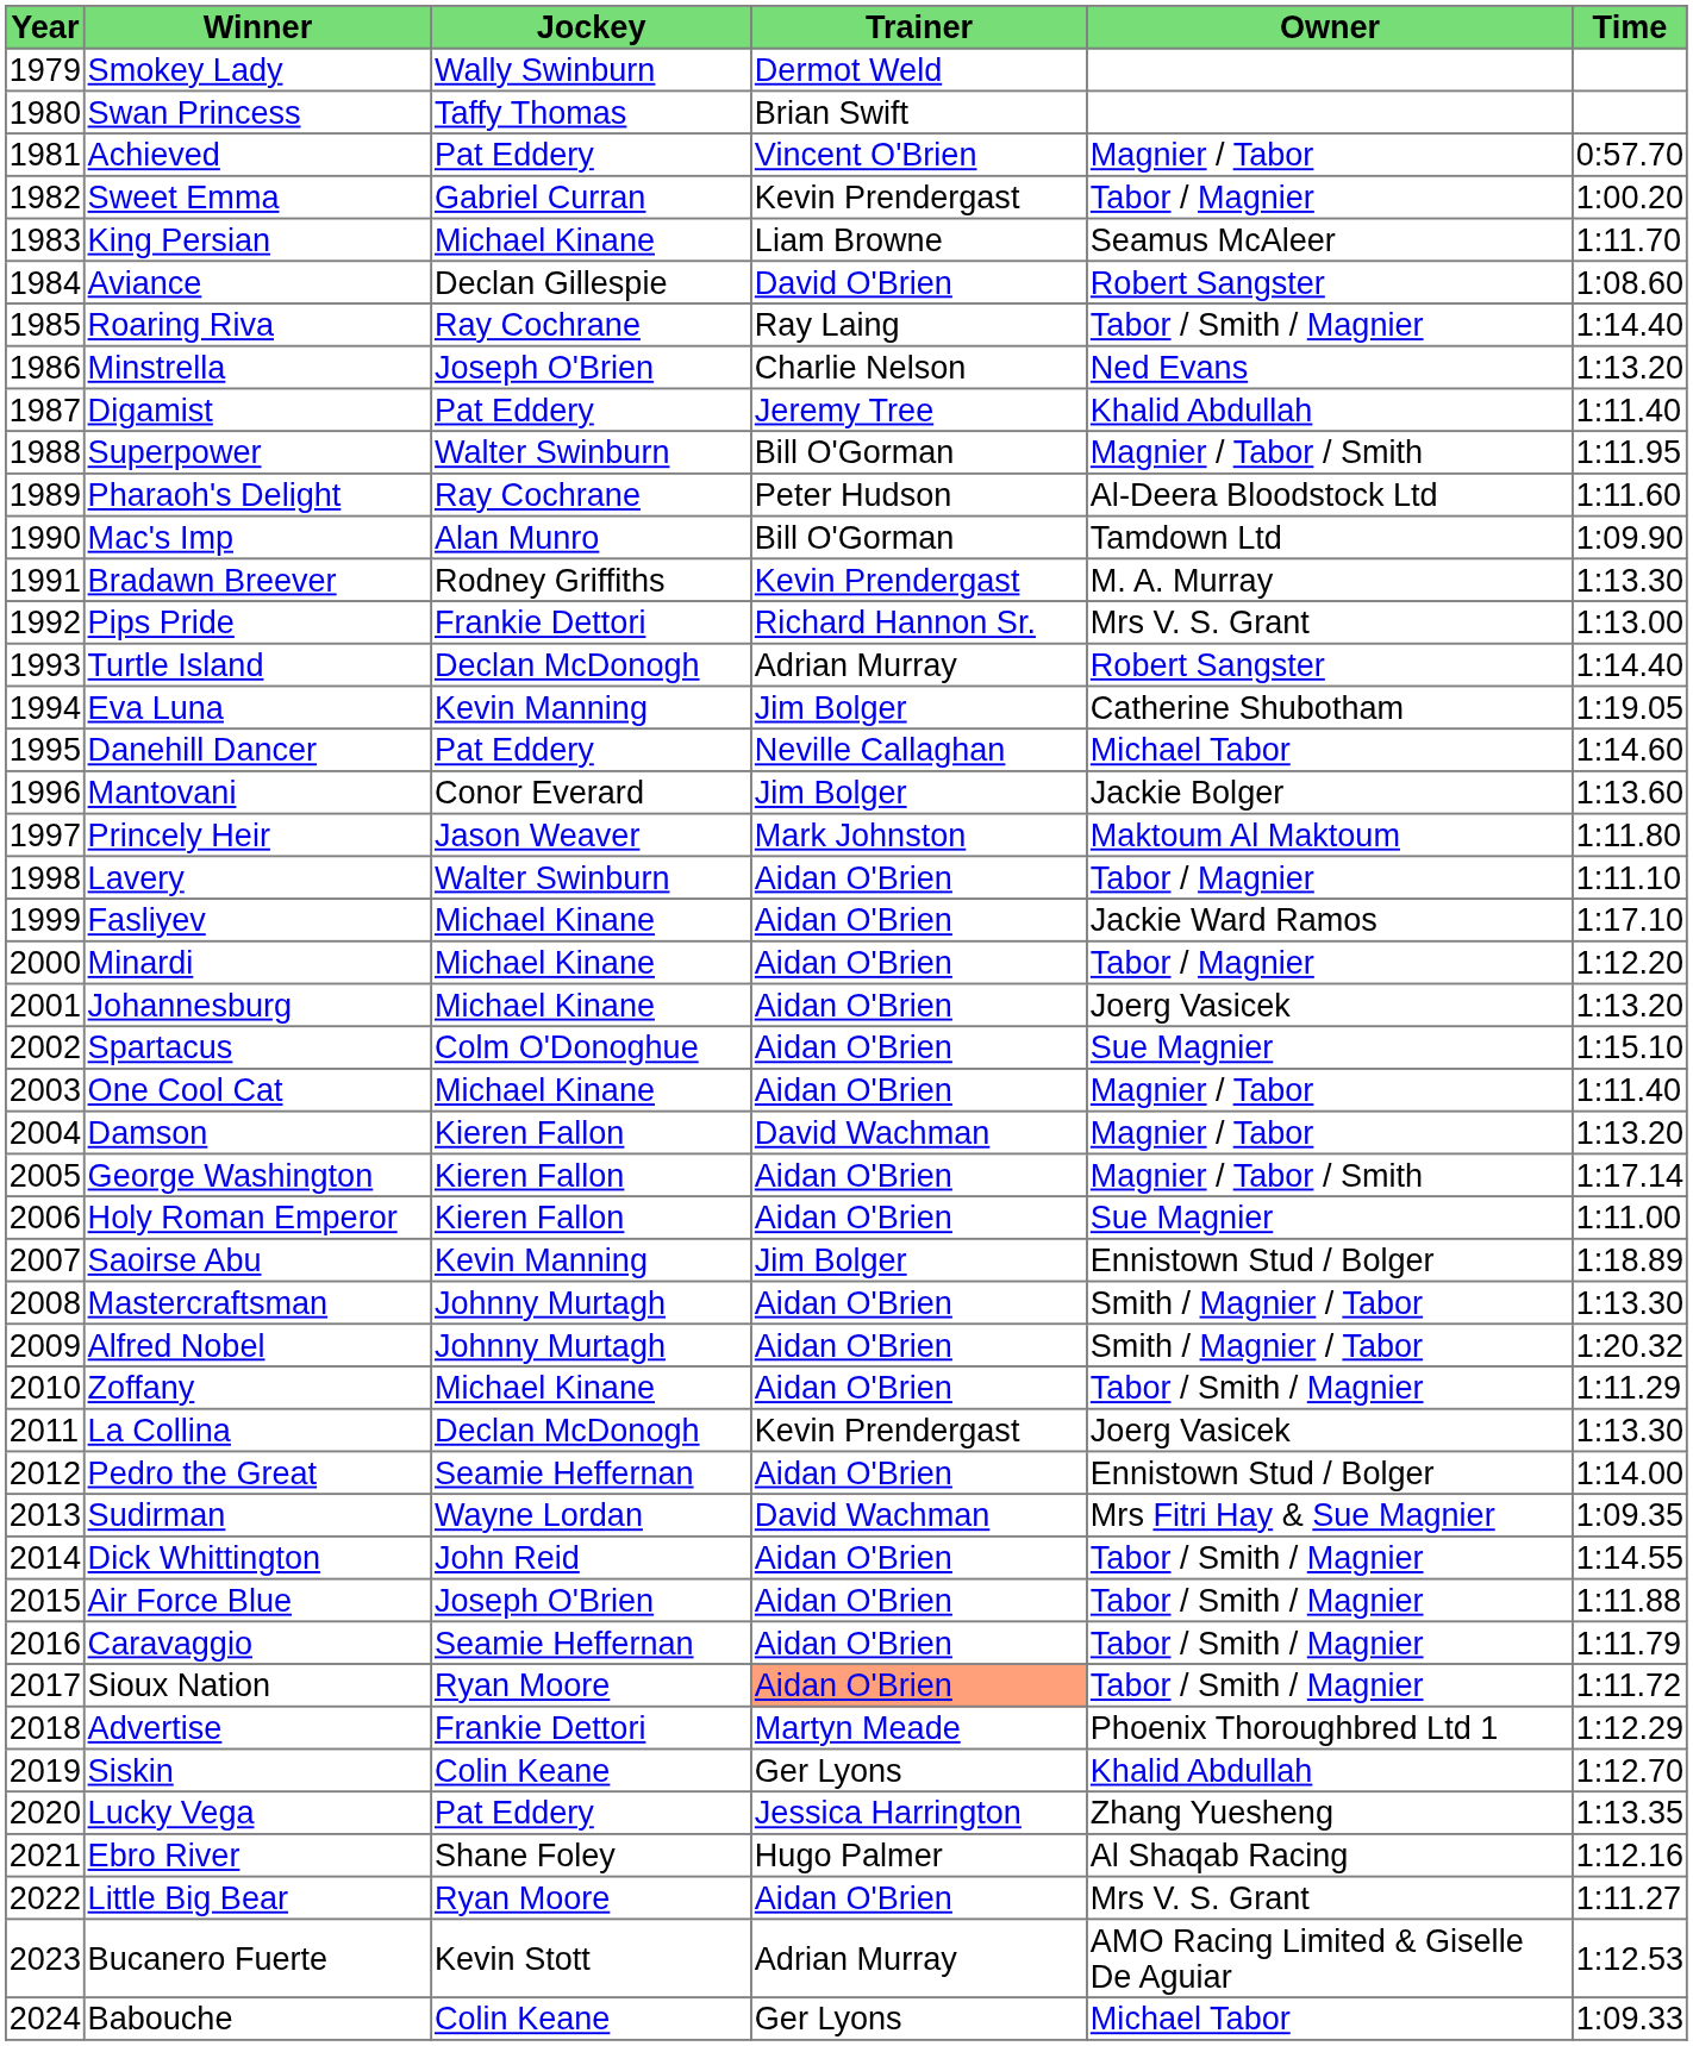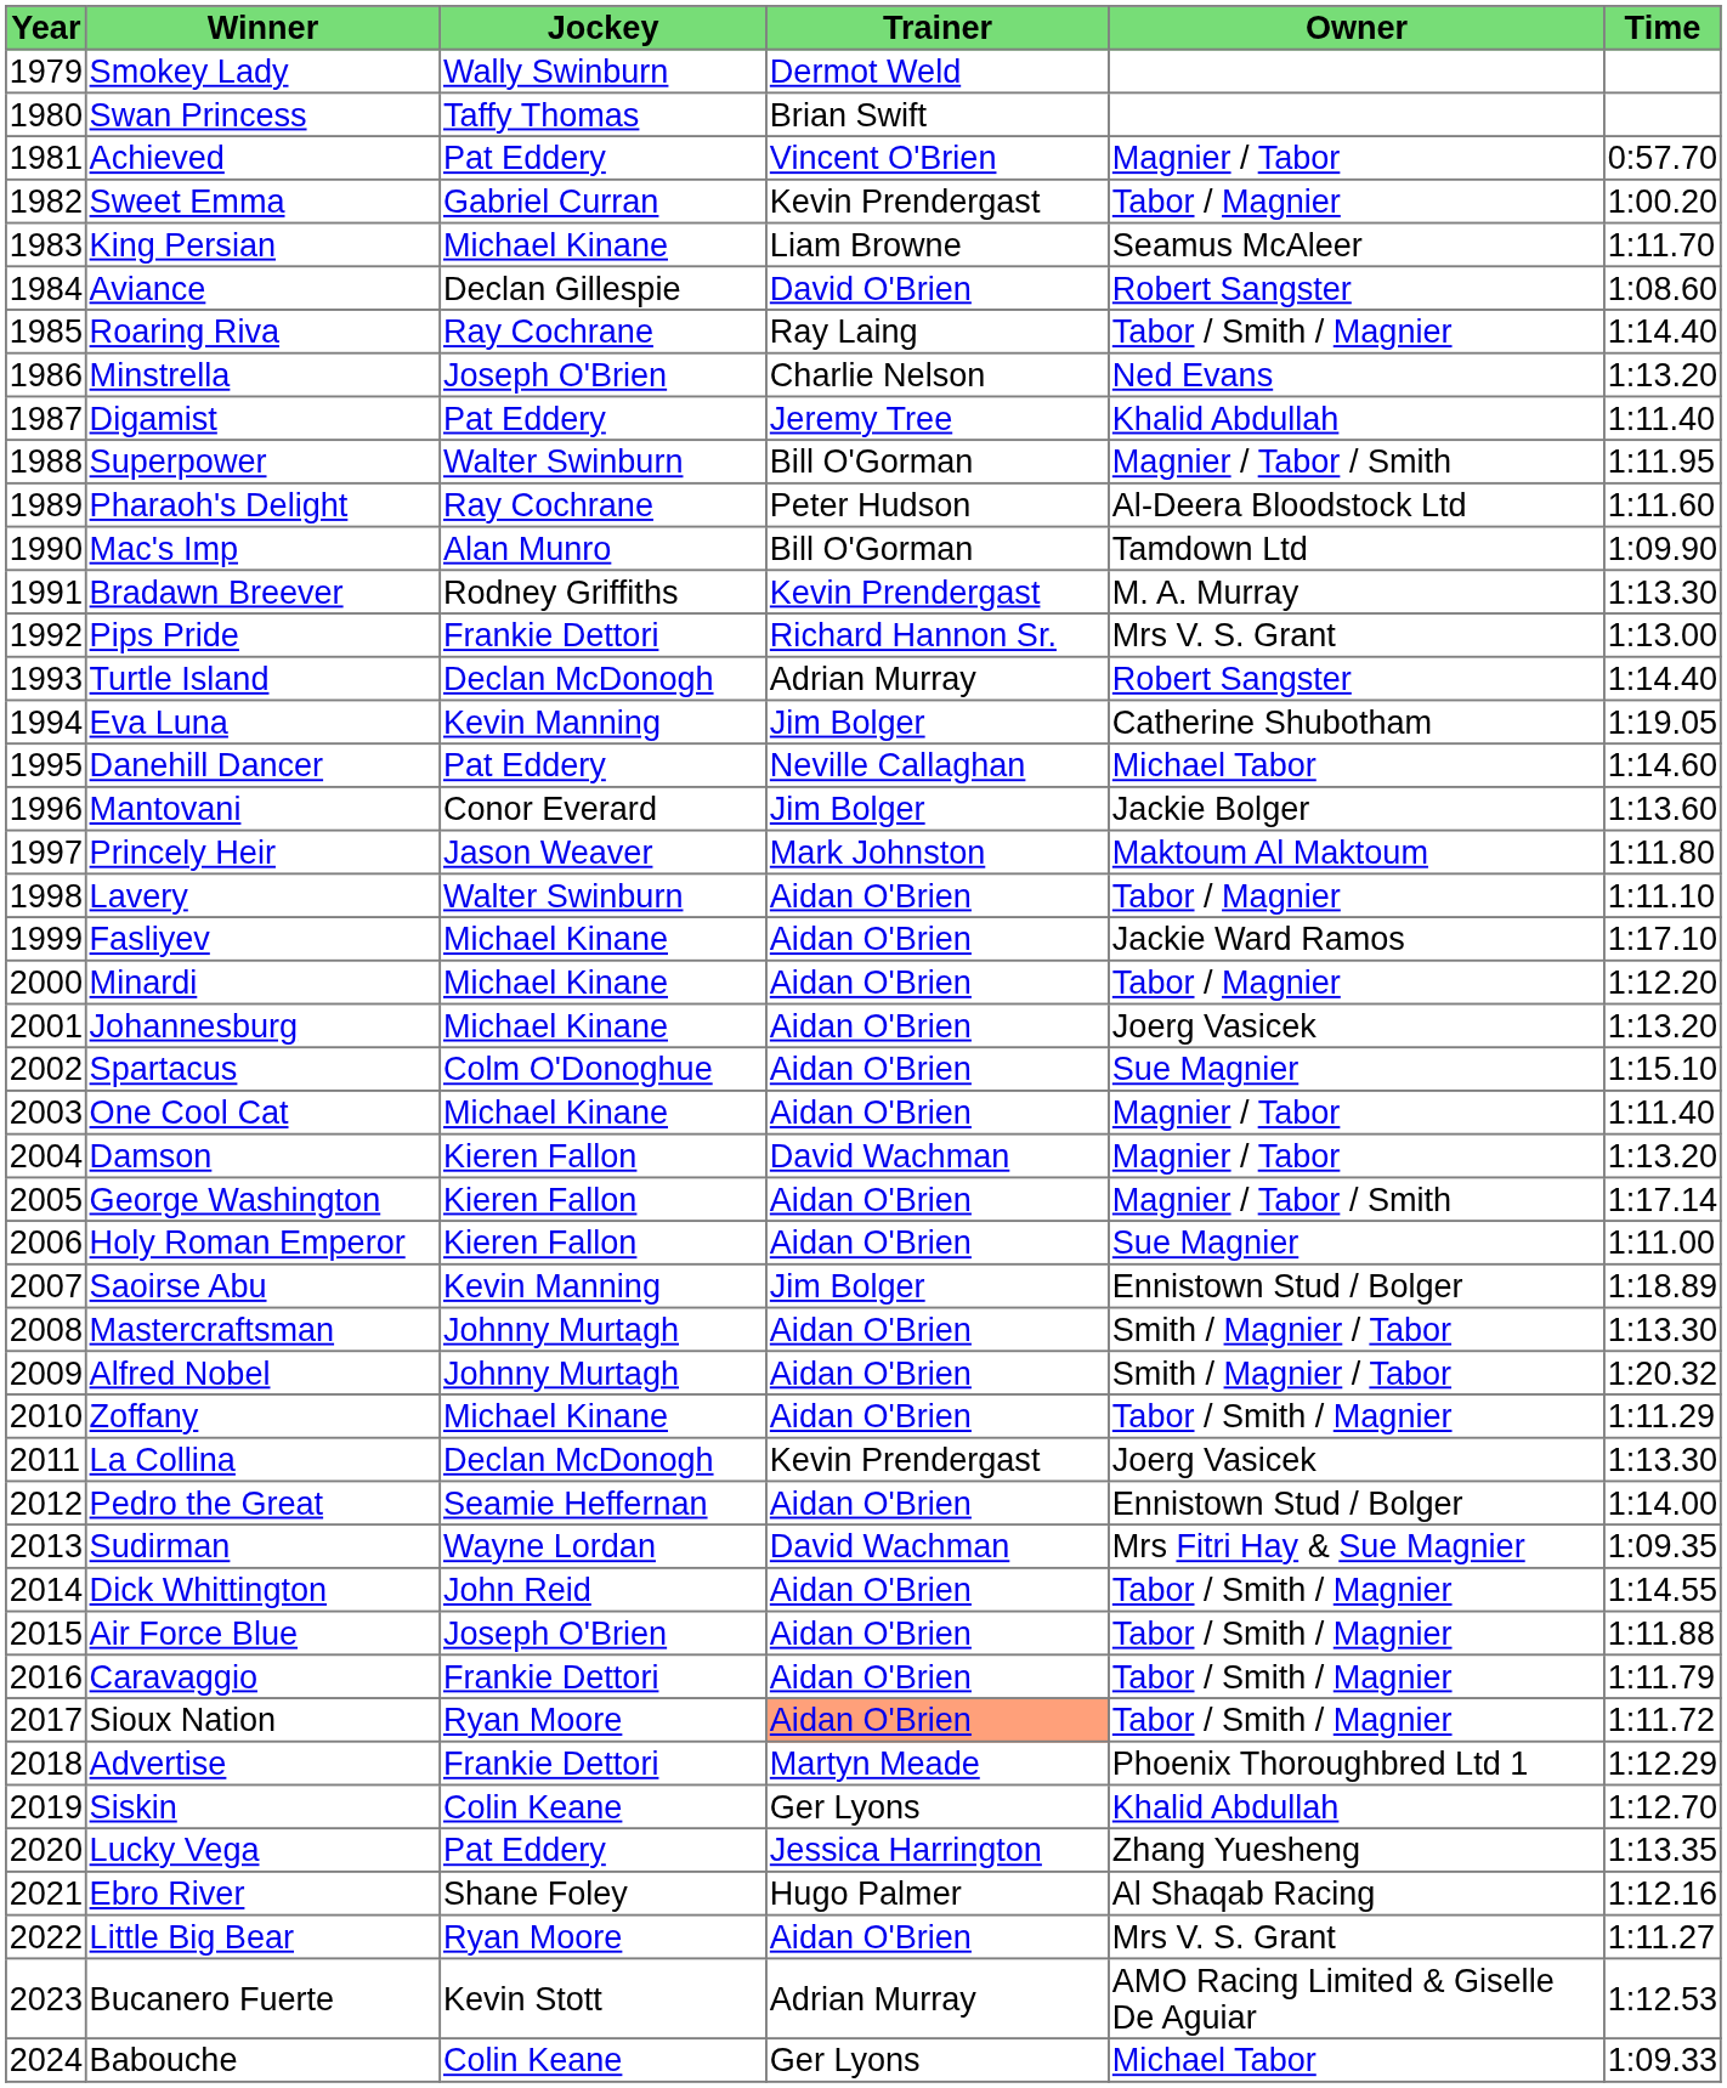 <table class = "sortable" | border="1" style="border-collapse: collapse; font-size:90%">
 <tr bgcolor="#77dd77" align="center">
 <th>Year</th>
 <th>Winner</th>
 <th>Jockey</th>
 <th>Trainer</th>
 <th>Owner</th>
 <th>Time</th>
 </tr>
 <tr>
 <td>1979</td>
 <td width=152px><a href='#'>Smokey Lady</a></td>
 <td width=140px><a href='#'>Wally Swinburn</a></td>
 <td width=147px><a href='#'>Dermot Weld</a></td>
 <td width=214px></td>
 <td></td>
 </tr>
 <tr>
 <td>1980</td>
 <td><a href='#'>Swan Princess</a></td>
 <td><a href='#'>Taffy Thomas</a></td>
 <td>Brian Swift</td>
 <td></td>
 <td></td>
 </tr>
 <tr>
 <td>1981</td>
 <td><a href='#'>Achieved</a></td>
 <td><a href='#'>Pat Eddery</a></td>
 <td><a href='#'>Vincent O'Brien</a></td>
 <td><a href='#'>Magnier</a> / <a href='#'>Tabor</a></td>
 <td>0:57.70</td>
 </tr>
 <tr>
 <td>1982</td>
 <td><a href='#'>Sweet Emma</a></td>
 <td><a href='#'>Gabriel Curran</a></td>
 <td>Kevin Prendergast</td>
 <td><a href='#'>Tabor</a> / <a href='#'>Magnier</a></td>
 <td>1:00.20</td>
 </tr>
 <tr>
 <td>1983</td>
 <td><a href='#'>King Persian</a></td>
 <td><a href='#'>Michael Kinane</a></td>
 <td>Liam Browne</td>
 <td>Seamus McAleer</td>
 <td>1:11.70</td>
 </tr>
 <tr>
 <td>1984</td>
 <td><a href='#'>Aviance</a></td>
 <td>Declan Gillespie</td>
 <td><a href='#'>David O'Brien</a></td>
 <td><a href='#'>Robert Sangster</a></td>
 <td>1:08.60</td>
 </tr>
 <tr>
 <td>1985</td>
 <td><a href='#'>Roaring Riva</a></td>
 <td><a href='#'>Ray Cochrane</a></td>
 <td>Ray Laing</td>
 <td><a href='#'>Tabor</a> / Smith  / <a href='#'>Magnier</a></td>
 <td>1:14.40</td>
 </tr>
 <tr>
 <td>1986</td>
 <td><a href='#'>Minstrella</a></td>
 <td><a href='#'>Joseph O'Brien</a></td>
 <td>Charlie Nelson</td>
 <td><a href='#'>Ned Evans</a></td>
 <td>1:13.20</td>
 </tr>
 <tr>
 <td>1987</td>
 <td><a href='#'>Digamist</a></td>
 <td><a href='#'>Pat Eddery</a></td>
 <td><a href='#'>Jeremy Tree</a></td>
 <td><a href='#'>Khalid Abdullah</a></td>
 <td>1:11.40</td>
 </tr>
 <tr>
 <td>1988</td>
 <td><a href='#'>Superpower</a></td>
 <td><a href='#'>Walter Swinburn</a></td>
 <td>Bill O'Gorman</td>
 <td><a href='#'>Magnier</a> / <a href='#'>Tabor</a> / Smith </td>
 <td>1:11.95</td>
 </tr>
 <tr>
 <td>1989</td>
 <td><a href='#'>Pharaoh's Delight</a></td>
 <td><a href='#'>Ray Cochrane</a></td>
 <td>Peter Hudson</td>
 <td>Al-Deera Bloodstock Ltd</td>
 <td>1:11.60</td>
 </tr>
 <tr>
 <td>1990</td>
 <td><a href='#'>Mac's Imp</a></td>
 <td><a href='#'>Alan Munro</a></td>
 <td>Bill O'Gorman</td>
 <td>Tamdown Ltd</td>
 <td>1:09.90</td>
 </tr>
 <tr>
 <td>1991</td>
 <td><a href='#'>Bradawn Breever</a></td>
 <td>Rodney Griffiths</td>
 <td><a href='#'>Kevin Prendergast</a></td>
 <td>M. A. Murray</td>
 <td>1:13.30</td>
 </tr>
 <tr>
 <td>1992</td>
 <td><a href='#'>Pips Pride</a></td>
 <td><a href='#'>Frankie Dettori</a></td>
 <td><a href='#'>Richard Hannon Sr.</a></td>
 <td>Mrs V. S. Grant</td>
 <td>1:13.00</td>
 </tr>
 <tr>
 <td>1993</td>
 <td><a href='#'>Turtle Island</a></td>
 <td><a href='#'>Declan McDonogh</a></td>
 <td>Adrian Murray</td>
 <td><a href='#'>Robert Sangster</a></td>
 <td>1:14.40</td>
 </tr>
 <tr>
 <td>1994</td>
 <td><a href='#'>Eva Luna</a></td>
 <td><a href='#'>Kevin Manning</a></td>
 <td><a href='#'>Jim Bolger</a></td>
 <td>Catherine Shubotham</td>
 <td>1:19.05</td>
 </tr>
 <tr>
 <td>1995</td>
 <td><a href='#'>Danehill Dancer</a></td>
 <td><a href='#'>Pat Eddery</a></td>
 <td><a href='#'>Neville Callaghan</a></td>
 <td><a href='#'>Michael Tabor</a></td>
 <td>1:14.60</td>
 </tr>
 <tr>
 <td>1996</td>
 <td><a href='#'>Mantovani</a></td>
 <td>Conor Everard</td>
 <td><a href='#'>Jim Bolger</a></td>
 <td>Jackie Bolger</td>
 <td>1:13.60</td>
 </tr>
 <tr>
 <td>1997</td>
 <td><a href='#'>Princely Heir</a></td>
 <td><a href='#'>Jason Weaver</a></td>
 <td><a href='#'>Mark Johnston</a></td>
 <td><a href='#'>Maktoum Al Maktoum</a></td>
 <td>1:11.80</td>
 </tr>
 <tr>
 <td>1998</td>
 <td><a href='#'>Lavery</a></td>
 <td><a href='#'>Walter Swinburn</a></td>
 <td><a href='#'>Aidan O'Brien</a></td>
 <td><a href='#'>Tabor</a> / <a href='#'>Magnier</a></td>
 <td>1:11.10</td>
 </tr>
 <tr>
 <td>1999</td>
 <td><a href='#'>Fasliyev</a></td>
 <td><a href='#'>Michael Kinane</a></td>
 <td><a href='#'>Aidan O'Brien</a></td>
 <td>Jackie Ward Ramos</td>
 <td>1:17.10</td>
 </tr>
 <tr>
 <td>2000</td>
 <td><a href='#'>Minardi</a></td>
 <td><a href='#'>Michael Kinane</a></td>
 <td><a href='#'>Aidan O'Brien</a></td>
 <td><a href='#'>Tabor</a> / <a href='#'>Magnier</a></td>
 <td>1:12.20</td>
 </tr>
 <tr>
 <td>2001</td>
 <td><a href='#'>Johannesburg</a></td>
 <td><a href='#'>Michael Kinane</a></td>
 <td><a href='#'>Aidan O'Brien</a></td>
 <td>Joerg Vasicek</td>
 <td>1:13.20</td>
 </tr>
 <tr>
 <td>2002</td>
 <td><a href='#'>Spartacus</a></td>
 <td><a href='#'>Colm O'Donoghue</a></td>
 <td><a href='#'>Aidan O'Brien</a></td>
 <td><a href='#'>Sue Magnier</a></td>
 <td>1:15.10</td>
 </tr>
 <tr>
 <td>2003</td>
 <td><a href='#'>One Cool Cat</a></td>
 <td><a href='#'>Michael Kinane</a></td>
 <td><a href='#'>Aidan O'Brien</a></td>
 <td><a href='#'>Magnier</a> / <a href='#'>Tabor</a></td>
 <td>1:11.40</td>
 </tr>
 <tr>
 <td>2004</td>
 <td><a href='#'>Damson</a></td>
 <td><a href='#'>Kieren Fallon</a></td>
 <td><a href='#'>David Wachman</a></td>
 <td><a href='#'>Magnier</a> / <a href='#'>Tabor</a></td>
 <td>1:13.20</td>
 </tr>
 <tr>
 <td>2005</td>
 <td><a href='#'>George Washington</a></td>
 <td><a href='#'>Kieren Fallon</a></td>
 <td><a href='#'>Aidan O'Brien</a></td>
 <td><a href='#'>Magnier</a> / <a href='#'>Tabor</a> / Smith </td>
 <td>1:17.14</td>
 </tr>
 <tr>
 <td>2006</td>
 <td><a href='#'>Holy Roman Emperor</a></td>
 <td><a href='#'>Kieren Fallon</a></td>
 <td><a href='#'>Aidan O'Brien</a></td>
 <td><a href='#'>Sue Magnier</a></td>
 <td>1:11.00</td>
 </tr>
 <tr>
 <td>2007</td>
 <td><a href='#'>Saoirse Abu</a></td>
 <td><a href='#'>Kevin Manning</a></td>
 <td><a href='#'>Jim Bolger</a></td>
 <td>Ennistown Stud / Bolger </td>
 <td>1:18.89</td>
 </tr>
 <tr>
 <td>2008</td>
 <td><a href='#'>Mastercraftsman</a></td>
 <td><a href='#'>Johnny Murtagh</a></td>
 <td><a href='#'>Aidan O'Brien</a></td>
 <td>Smith  / <a href='#'>Magnier</a> / <a href='#'>Tabor</a></td>
 <td>1:13.30</td>
 </tr>
 <tr>
 <td>2009</td>
 <td><a href='#'>Alfred Nobel</a></td>
 <td><a href='#'>Johnny Murtagh</a></td>
 <td><a href='#'>Aidan O'Brien</a></td>
 <td>Smith  / <a href='#'>Magnier</a> / <a href='#'>Tabor</a></td>
 <td>1:20.32</td>
 </tr>
 <tr>
 <td>2010</td>
 <td><a href='#'>Zoffany</a></td>
 <td><a href='#'>Michael Kinane</a></td>
 <td><a href='#'>Aidan O'Brien</a></td>
 <td><a href='#'>Tabor</a> / Smith  / <a href='#'>Magnier</a></td>
 <td>1:11.29</td>
 </tr>
 <tr>
 <td>2011</td>
 <td><a href='#'>La Collina</a></td>
 <td><a href='#'>Declan McDonogh</a></td>
 <td>Kevin Prendergast</td>
 <td>Joerg Vasicek</td>
 <td>1:13.30</td>
 </tr>
 <tr>
 <td>2012</td>
 <td><a href='#'>Pedro the Great</a></td>
 <td><a href='#'>Seamie Heffernan</a></td>
 <td><a href='#'>Aidan O'Brien</a></td>
 <td>Ennistown Stud / Bolger </td>
 <td>1:14.00</td>
 </tr>
 <tr>
 <td>2013</td>
 <td><a href='#'>Sudirman</a></td>
 <td><a href='#'>Wayne Lordan</a></td>
 <td><a href='#'>David Wachman</a></td>
 <td>Mrs <a href='#'>Fitri Hay</a> & <a href='#'>Sue Magnier</a></td>
 <td>1:09.35</td>
 </tr>
 <tr>
 <td>2014</td>
 <td><a href='#'>Dick Whittington</a></td>
 <td><a href='#'>John Reid</a></td>
 <td><a href='#'>Aidan O'Brien</a></td>
 <td><a href='#'>Tabor</a> / Smith  / <a href='#'>Magnier</a></td>
 <td>1:14.55</td>
 </tr>
 <tr>
 <td>2015</td>
 <td><a href='#'>Air Force Blue</a></td>
 <td><a href='#'>Joseph O'Brien</a></td>
 <td><a href='#'>Aidan O'Brien</a></td>
 <td><a href='#'>Tabor</a> / Smith  / <a href='#'>Magnier</a></td>
 <td>1:11.88</td>
 </tr>
 <tr>
 <td>2016</td>
 <td><a href='#'>Caravaggio</a></td>
-<td><a href='#'>Seamie Heffernan</a></td>
+<td><a href='#'>Frankie Dettori</a></td>
 <td><a href='#'>Aidan O'Brien</a></td>
 <td><a href='#'>Tabor</a> / Smith  / <a href='#'>Magnier</a></td>
 <td>1:11.79</td>
 </tr>
 <tr>
 <td>2017</td>
 <td>Sioux Nation</td>
 <td><a href='#'>Ryan Moore</a></td>
 <td style="background: lightsalmon;"><a href='#'>Aidan O'Brien</a></td>
 <td><a href='#'>Tabor</a> / Smith  / <a href='#'>Magnier</a></td>
 <td>1:11.72</td>
 </tr>
 <tr>
 <td>2018</td>
 <td><a href='#'>Advertise</a></td>
 <td><a href='#'>Frankie Dettori</a></td>
 <td><a href='#'>Martyn Meade</a></td>
 <td>Phoenix Thoroughbred Ltd 1</td>
 <td>1:12.29</td>
 </tr>
 <tr>
 <td>2019</td>
 <td><a href='#'>Siskin</a></td>
 <td><a href='#'>Colin Keane</a></td>
 <td>Ger Lyons</td>
 <td><a href='#'>Khalid Abdullah</a></td>
 <td>1:12.70</td>
 </tr>
 <tr>
 <td>2020</td>
 <td><a href='#'>Lucky Vega</a></td>
 <td><a href='#'>Pat Eddery</a></td>
 <td><a href='#'>Jessica Harrington</a></td>
 <td>Zhang Yuesheng</td>
 <td>1:13.35</td>
 </tr>
 <tr>
 <td>2021</td>
 <td><a href='#'>Ebro River</a></td>
 <td>Shane Foley</td>
 <td>Hugo Palmer</td>
 <td>Al Shaqab Racing</td>
 <td>1:12.16</td>
 </tr>
 <tr>
 <td>2022</td>
 <td><a href='#'>Little Big Bear</a></td>
 <td><a href='#'>Ryan Moore</a></td>
 <td><a href='#'>Aidan O'Brien</a></td>
 <td>Mrs V. S. Grant</td>
 <td>1:11.27</td>
 </tr>
 <tr>
 <td>2023</td>
 <td>Bucanero Fuerte</td>
 <td>Kevin Stott</td>
 <td>Adrian Murray</td>
 <td>AMO Racing Limited & Giselle De Aguiar</td>
 <td>1:12.53</td>
 </tr>
 <tr>
 <td>2024</td>
 <td>Babouche</td>
 <td><a href='#'>Colin Keane</a></td>
 <td>Ger Lyons</td>
 <td><a href='#'>Michael Tabor</a></td>
 <td>1:09.33</td>
 </tr>
 </table>
